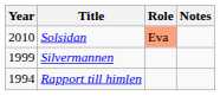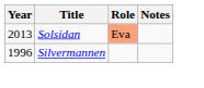 <table class="wikitable sortable">
 <tr>
 <th>Year</th>
 <th>Title</th>
 <th>Role</th>
 <th class="unsortable">Notes</th>
 </tr>
 <tr>
-<td>2010</td>
+<td>2013</td>
 <td><em><a href='#'>Solsidan</a></em></td>
 <td style="background: lightsalmon;">Eva</td>
 <td></td>
 </tr>
 <tr>
-<td>1999</td>
+<td>1996</td>
 <td><em><a href='#'>Silvermannen</a></em></td>
 <td></td>
 <td></td>
 </tr>
-<tr>
-<td>1994</td>
-<td><em><a href='#'>Rapport till himlen</a></em></td>
-<td></td>
-<td></td>
-</tr>
 </table>
